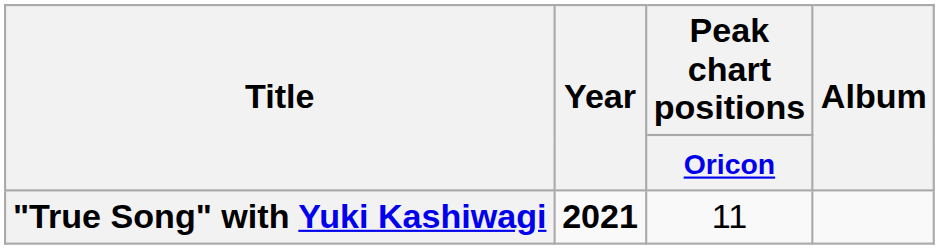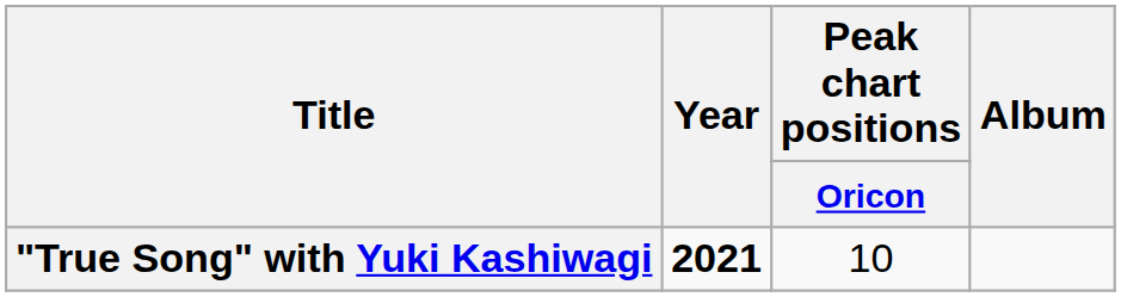 <table class="wikitable plainrowheaders" style="text-align:center;">
 <tr>
 <th scope="col" rowspan="2">Title</th>
 <th scope="col" rowspan="2">Year</th>
 <th scope="col" colspan="1">Peak <br> chart <br> positions</th>
 <th scope="col" rowspan="2">Album</th>
 </tr>
 <tr>
 <th scope="col" style="width:2.5em;"><small><a href='#'>Oricon</a></small></th>
 </tr>
 <tr>
 <th scope="row">"True Song" with <a href='#'>Yuki Kashiwagi</a></th>
 <td><strong>2021</strong></td>
-<td>11</td>
+<td>10</td>
 <td></td>
 </tr>
 </table>
